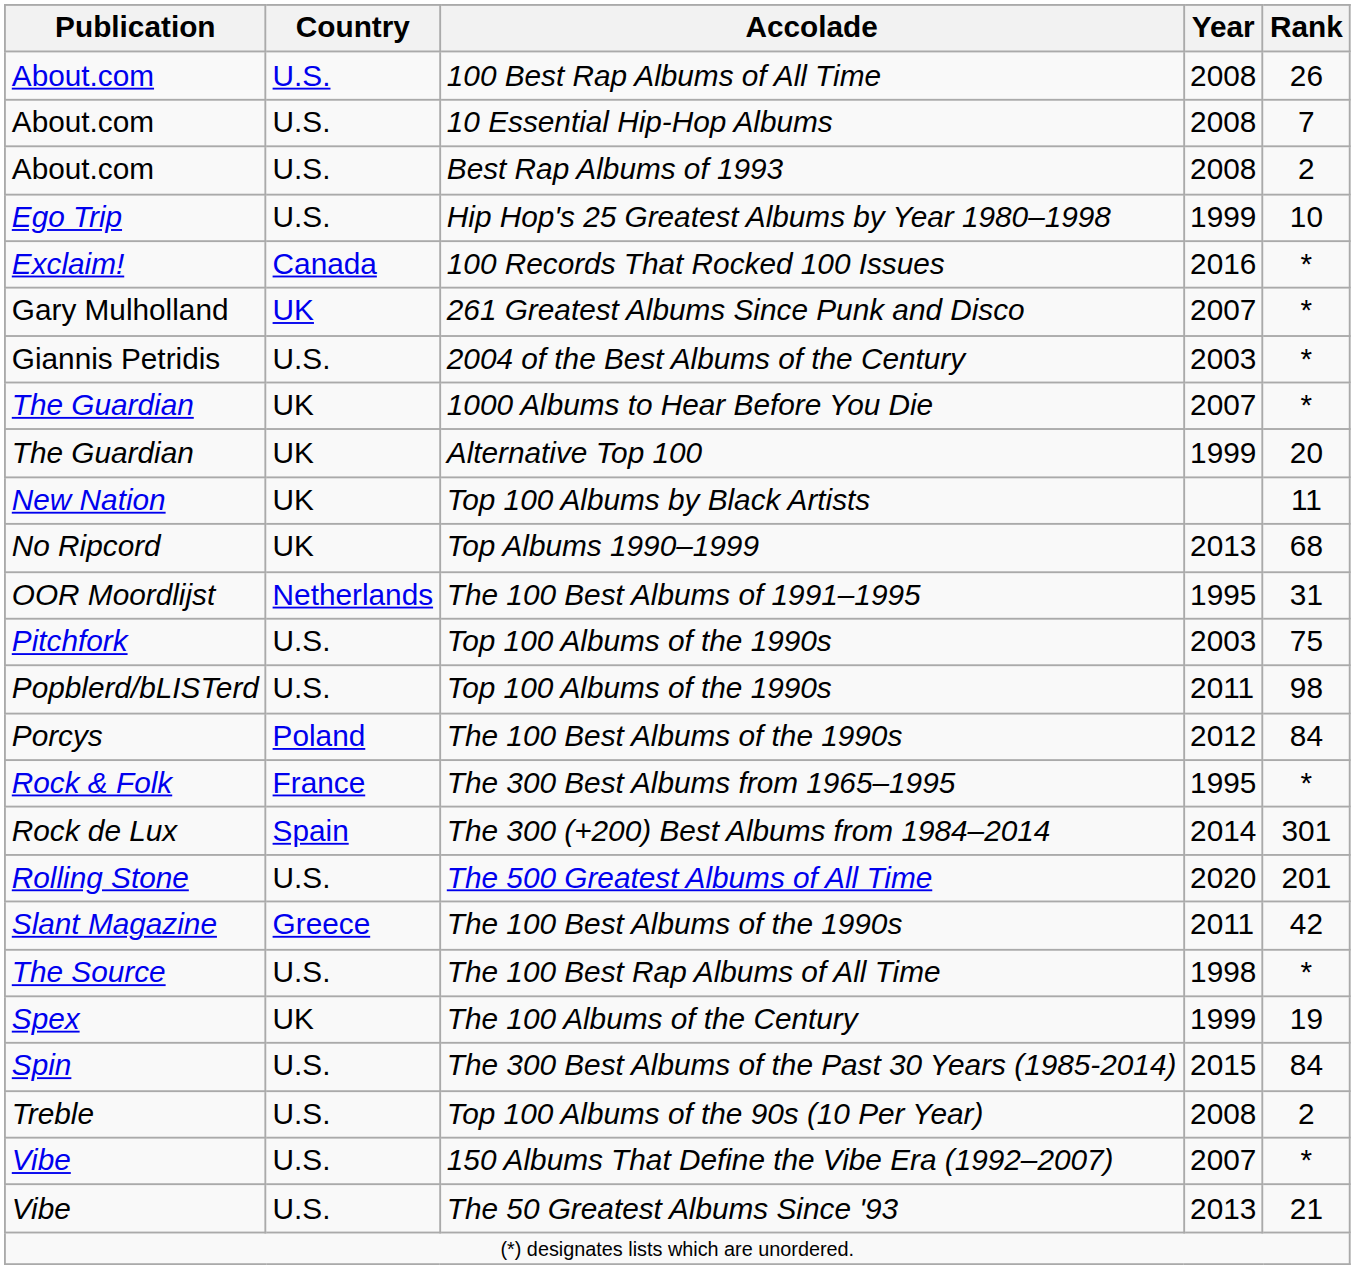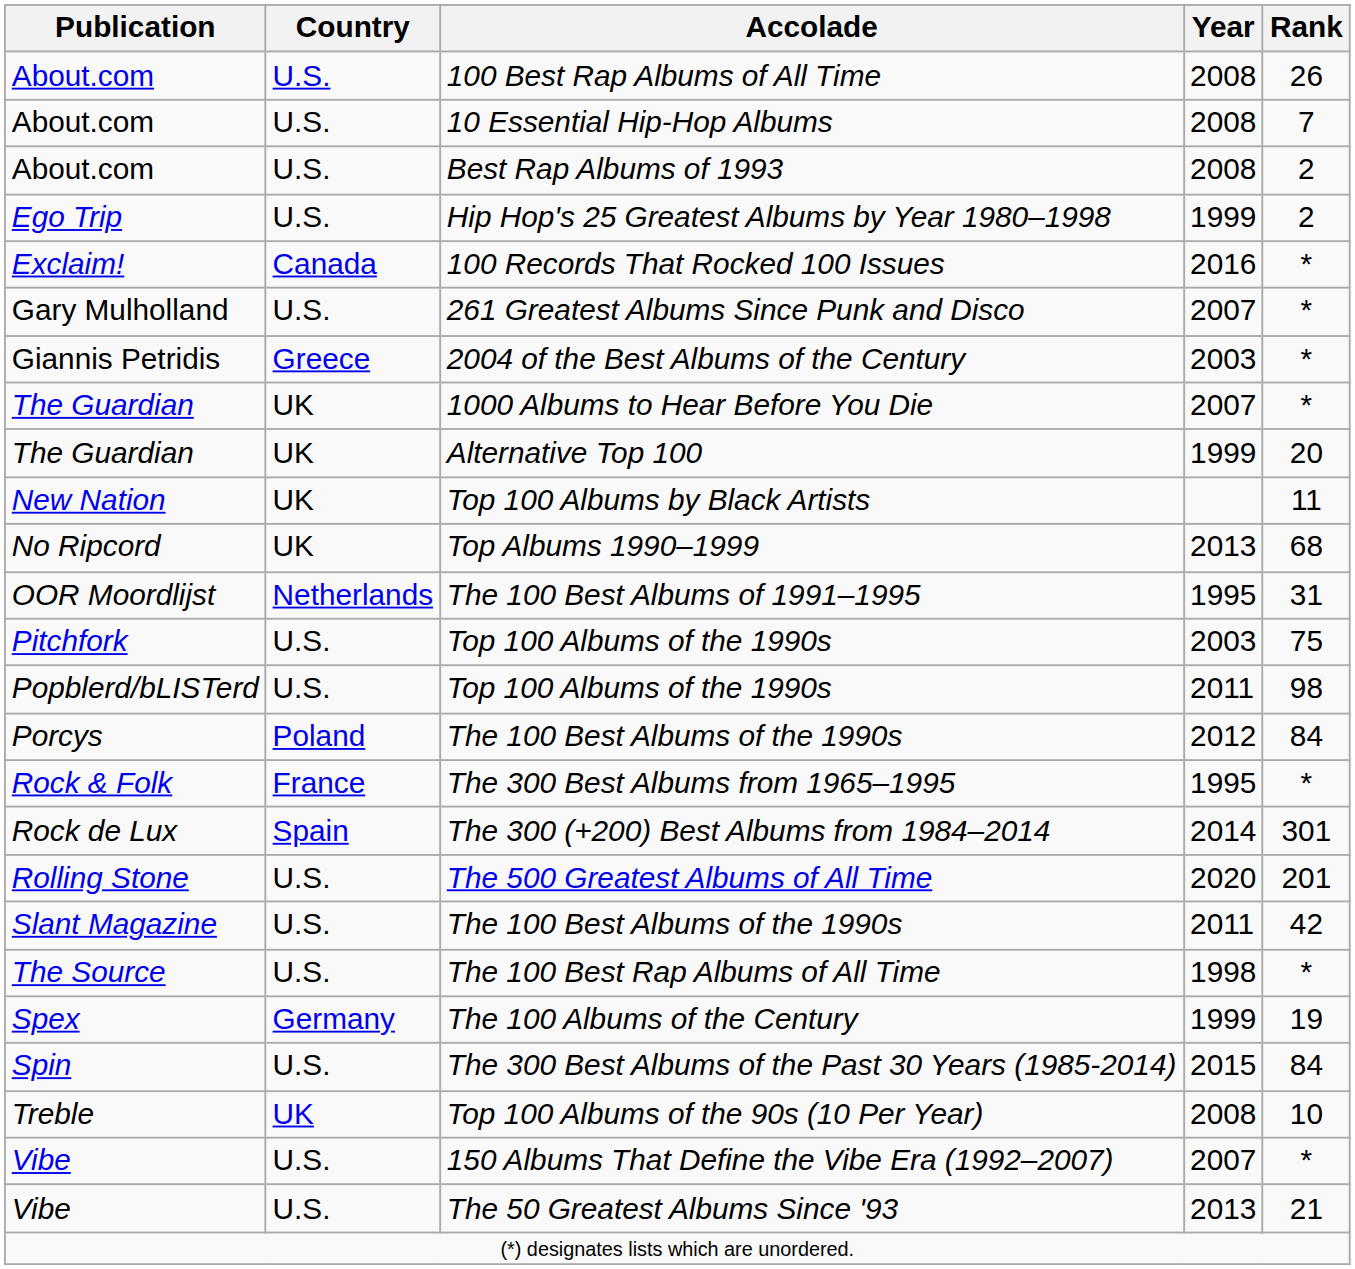 <table class="wikitable">
 <tr>
 <th>Publication</th>
 <th>Country</th>
 <th>Accolade</th>
 <th>Year</th>
 <th align="center">Rank</th>
 </tr>
 <tr>
 <td><a href='#'>About.com</a></td>
 <td><a href='#'>U.S.</a></td>
 <td><em>100 Best Rap Albums of All Time</em></td>
 <td>2008</td>
 <td style="text-align:center;">26</td>
 </tr>
 <tr>
 <td>About.com</td>
 <td>U.S.</td>
 <td><em>10 Essential Hip-Hop Albums</em></td>
 <td>2008</td>
 <td style="text-align:center;">7</td>
 </tr>
 <tr>
 <td>About.com</td>
 <td>U.S.</td>
 <td><em>Best Rap Albums of 1993</em></td>
 <td>2008</td>
 <td style="text-align:center;">2</td>
 </tr>
 <tr>
 <td><em><a href='#'>Ego Trip</a></em></td>
 <td>U.S.</td>
 <td><em>Hip Hop's 25 Greatest Albums by Year 1980–1998</em></td>
 <td>1999</td>
-<td align="center">10</td>
+<td align="center">2</td>
 </tr>
 <tr>
 <td><em><a href='#'>Exclaim!</a></em></td>
 <td><a href='#'>Canada</a></td>
 <td><em>100 Records That Rocked 100 Issues</em></td>
 <td>2016</td>
 <td align="center">*</td>
 </tr>
 <tr>
 <td>Gary Mulholland</td>
-<td><a href='#'>UK</a></td>
+<td>U.S.</td>
 <td><em>261 Greatest Albums Since Punk and Disco</em></td>
 <td>2007</td>
 <td align="center">*</td>
 </tr>
 <tr>
 <td>Giannis Petridis</td>
-<td>U.S.</td>
+<td><a href='#'>Greece</a></td>
 <td><em>2004 of the Best Albums of the Century</em></td>
 <td>2003</td>
 <td align="center">*</td>
 </tr>
 <tr>
 <td><em><a href='#'>The Guardian</a></em></td>
 <td>UK</td>
 <td><em>1000 Albums to Hear Before You Die</em></td>
 <td>2007</td>
 <td align="center">*</td>
 </tr>
 <tr>
 <td><em>The Guardian</em></td>
 <td>UK</td>
 <td><em>Alternative Top 100</em></td>
 <td>1999</td>
 <td align="center">20</td>
 </tr>
 <tr>
 <td><em><a href='#'>New Nation</a></em></td>
 <td>UK</td>
 <td><em>Top 100 Albums by Black Artists</em></td>
 <td></td>
 <td align="center">11</td>
 </tr>
 <tr>
 <td><em>No Ripcord</em></td>
 <td>UK</td>
 <td><em>Top Albums 1990–1999</em></td>
 <td>2013</td>
 <td align="center">68</td>
 </tr>
 <tr>
 <td><em>OOR Moordlijst</em></td>
 <td><a href='#'>Netherlands</a></td>
 <td><em>The 100 Best Albums of 1991–1995</em></td>
 <td>1995</td>
 <td align="center">31</td>
 </tr>
 <tr>
 <td><em><a href='#'>Pitchfork</a></em></td>
 <td>U.S.</td>
 <td><em>Top 100 Albums of the 1990s</em></td>
 <td>2003</td>
 <td align="center">75</td>
 </tr>
 <tr>
 <td><em>Popblerd/bLISTerd</em></td>
 <td>U.S.</td>
 <td><em>Top 100 Albums of the 1990s</em></td>
 <td>2011</td>
 <td align="center">98</td>
 </tr>
 <tr>
 <td><em>Porcys</em></td>
 <td><a href='#'>Poland</a></td>
 <td><em>The 100 Best Albums of the 1990s</em></td>
 <td>2012</td>
 <td align="center">84</td>
 </tr>
 <tr>
 <td><em><a href='#'>Rock & Folk</a></em></td>
 <td><a href='#'>France</a></td>
 <td><em>The 300 Best Albums from 1965–1995</em></td>
 <td>1995</td>
 <td align="center">*</td>
 </tr>
 <tr>
 <td><em>Rock de Lux</em></td>
 <td><a href='#'>Spain</a></td>
 <td><em>The 300 (+200) Best Albums from 1984–2014</em></td>
 <td>2014</td>
 <td align="center">301</td>
 </tr>
 <tr>
 <td><em><a href='#'>Rolling Stone</a></em></td>
 <td>U.S.</td>
 <td><em><a href='#'>The 500 Greatest Albums of All Time</a></em></td>
 <td>2020</td>
 <td align="center">201</td>
 </tr>
 <tr>
 <td><em><a href='#'>Slant Magazine</a></em></td>
-<td><a href='#'>Greece</a></td>
+<td>U.S.</td>
 <td><em>The 100 Best Albums of the 1990s</em></td>
 <td>2011</td>
 <td align="center">42</td>
 </tr>
 <tr>
 <td><em><a href='#'>The Source</a></em></td>
 <td>U.S.</td>
 <td><em>The 100 Best Rap Albums of All Time</em></td>
 <td>1998</td>
 <td align="center">*</td>
 </tr>
 <tr>
 <td><em><a href='#'>Spex</a></em></td>
-<td>UK</td>
+<td><a href='#'>Germany</a></td>
 <td><em>The 100 Albums of the Century</em></td>
 <td>1999</td>
 <td align="center">19</td>
 </tr>
 <tr>
 <td><em><a href='#'>Spin</a></em></td>
 <td>U.S.</td>
 <td><em>The 300 Best Albums of the Past 30 Years (1985-2014)</em></td>
 <td>2015</td>
 <td align="center">84</td>
 </tr>
 <tr>
 <td><em>Treble</em></td>
-<td>U.S.</td>
+<td><a href='#'>UK</a></td>
 <td><em>Top 100 Albums of the 90s (10 Per Year)</em></td>
 <td>2008</td>
-<td align="center">2</td>
+<td align="center">10</td>
 </tr>
 <tr>
 <td><em><a href='#'>Vibe</a></em></td>
 <td>U.S.</td>
 <td><em>150 Albums That Define the Vibe Era (1992–2007)</em></td>
 <td>2007</td>
 <td align="center">*</td>
 </tr>
 <tr>
 <td><em>Vibe</em></td>
 <td>U.S.</td>
 <td><em>The 50 Greatest Albums Since '93</em></td>
 <td>2013</td>
 <td align="center">21</td>
 </tr>
 <tr>
 <td colspan="7" style="text-align:center; font-size:8pt;">(*) designates lists which are unordered.</td>
 </tr>
 </table>
